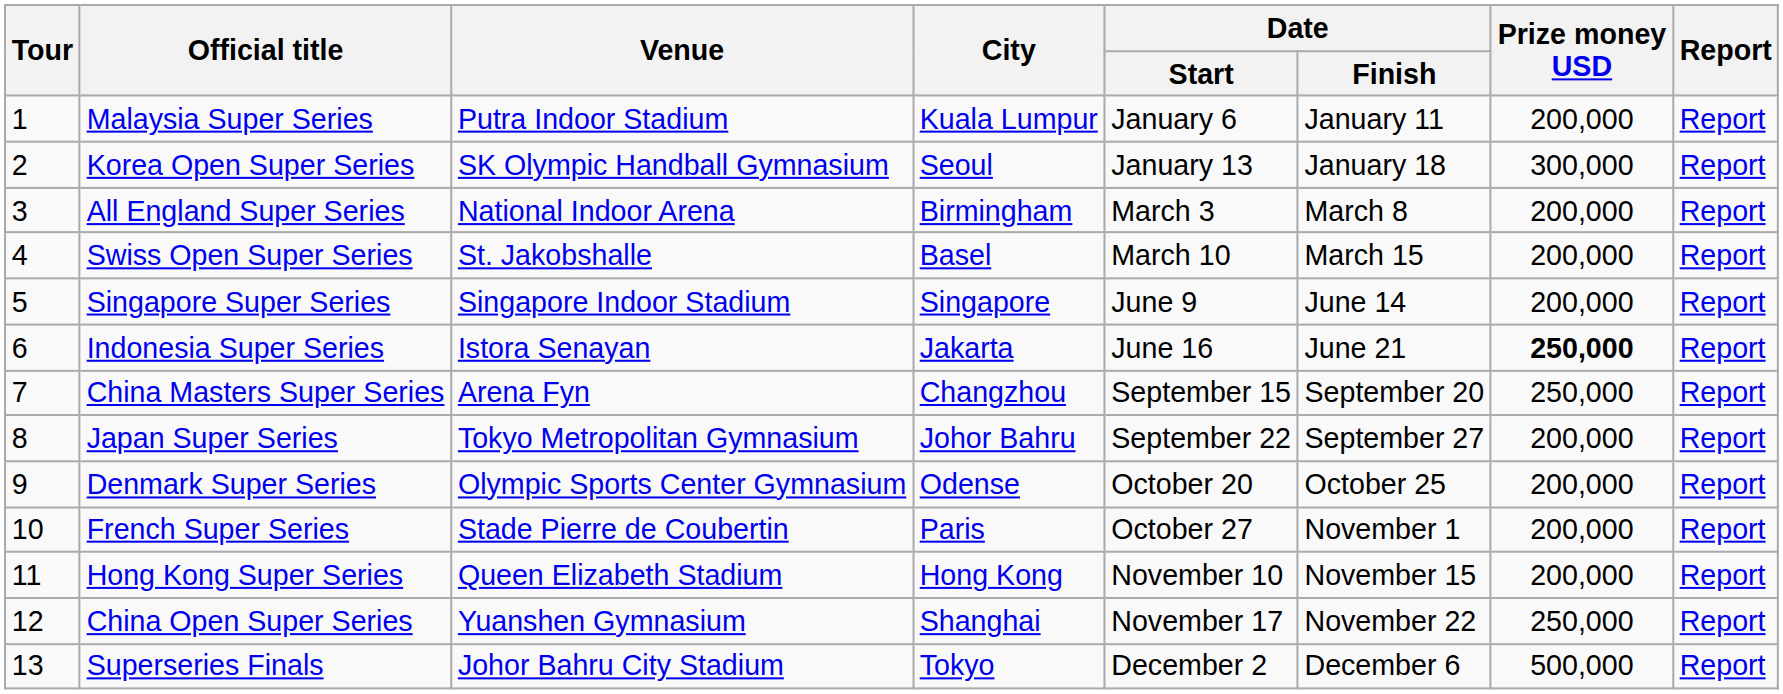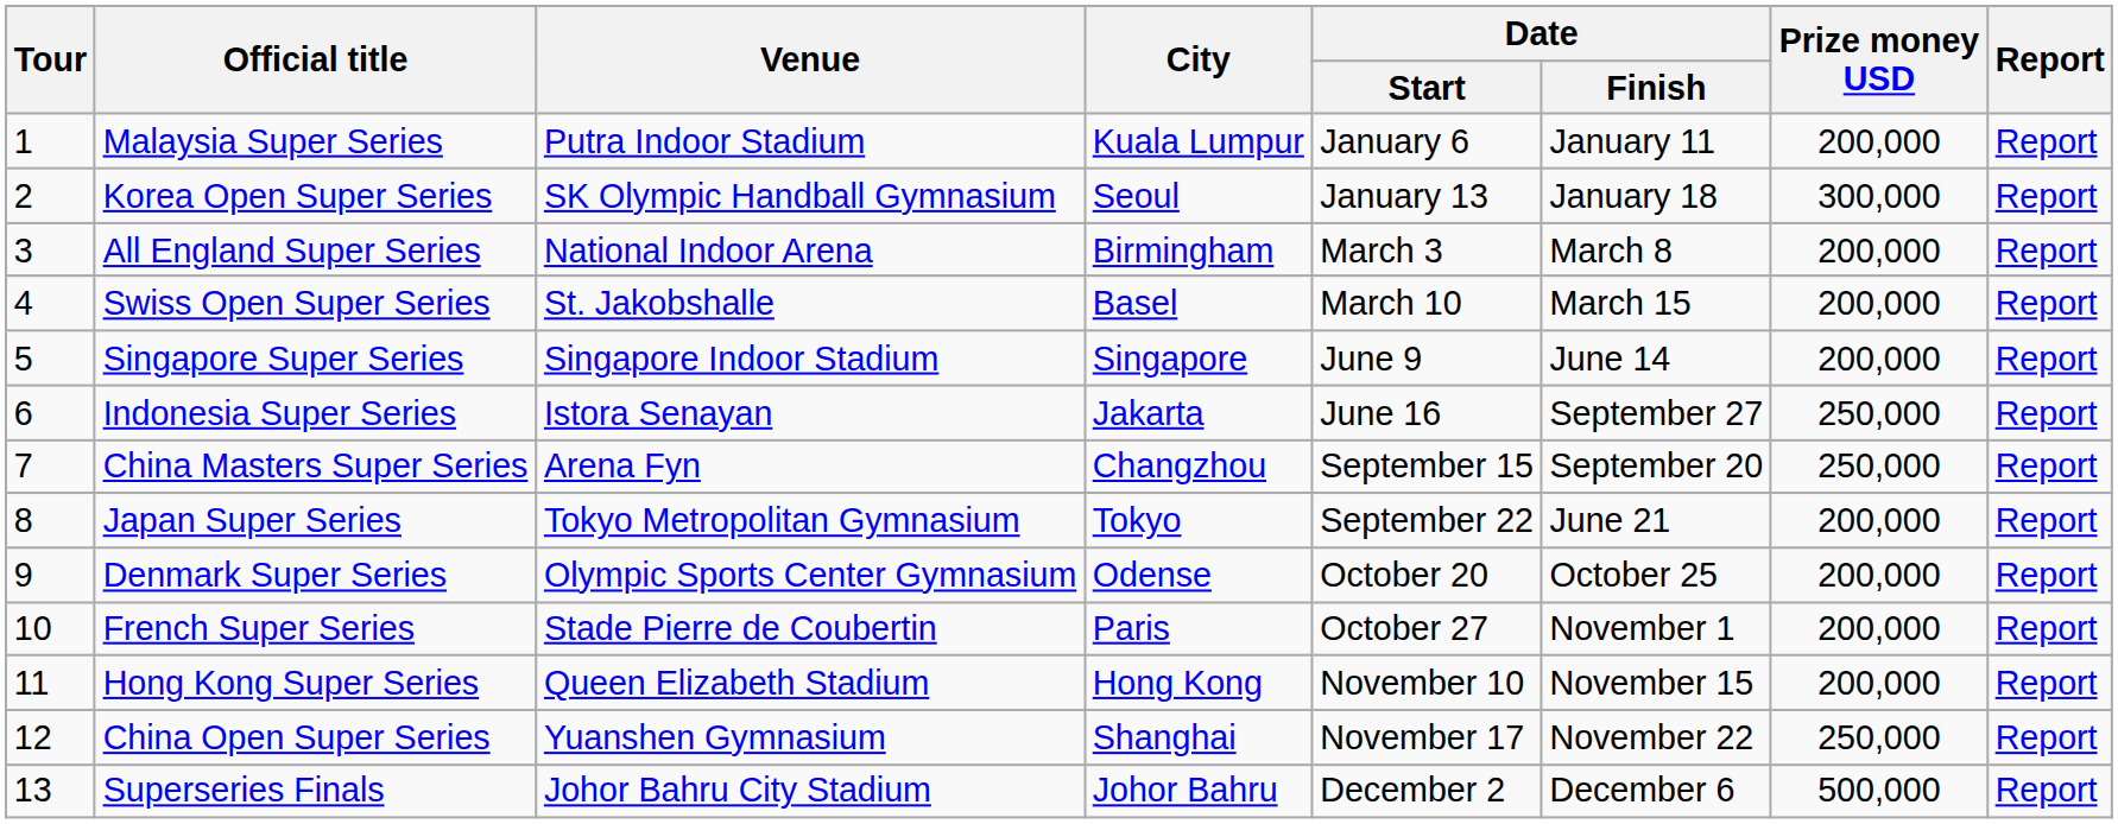 <table class=wikitable style="font-size:89%">
 <tr>
 <th rowspan=2>Tour</th>
 <th rowspan=2>Official title</th>
 <th rowspan=2>Venue</th>
 <th rowspan=2>City</th>
 <th colspan=2>Date</th>
 <th rowspan=2>Prize money <br> <a href='#'>USD</a></th>
 <th rowspan=2>Report</th>
 </tr>
 <tr>
 <th>Start</th>
 <th>Finish</th>
 </tr>
 <tr>
 <td>1</td>
 <td> <a href='#'>Malaysia Super Series</a></td>
 <td><a href='#'>Putra Indoor Stadium</a></td>
 <td><a href='#'>Kuala Lumpur</a></td>
 <td>January 6</td>
 <td>January 11</td>
 <td align=center>200,000</td>
 <td><a href='#'>Report</a></td>
 </tr>
 <tr>
 <td>2</td>
 <td> <a href='#'>Korea Open Super Series</a></td>
 <td><a href='#'>SK Olympic Handball Gymnasium</a></td>
 <td><a href='#'>Seoul</a></td>
 <td>January 13</td>
 <td>January 18</td>
 <td align=center>300,000</td>
 <td><a href='#'>Report</a></td>
 </tr>
 <tr>
 <td>3</td>
 <td> <a href='#'>All England Super Series</a></td>
 <td><a href='#'>National Indoor Arena</a></td>
 <td><a href='#'>Birmingham</a></td>
 <td>March 3</td>
 <td>March 8</td>
 <td align=center>200,000</td>
 <td><a href='#'>Report</a></td>
 </tr>
 <tr>
 <td>4</td>
 <td> <a href='#'>Swiss Open Super Series</a></td>
 <td><a href='#'>St. Jakobshalle</a></td>
 <td><a href='#'>Basel</a></td>
 <td>March 10</td>
 <td>March 15</td>
 <td align=center>200,000</td>
 <td><a href='#'>Report</a></td>
 </tr>
 <tr>
 <td>5</td>
 <td> <a href='#'>Singapore Super Series</a></td>
 <td><a href='#'>Singapore Indoor Stadium</a></td>
 <td><a href='#'>Singapore</a></td>
 <td>June 9</td>
 <td>June 14</td>
 <td align=center>200,000</td>
 <td><a href='#'>Report</a></td>
 </tr>
 <tr>
 <td>6</td>
 <td> <a href='#'>Indonesia Super Series</a></td>
 <td><a href='#'>Istora Senayan</a></td>
 <td><a href='#'>Jakarta</a></td>
 <td>June 16</td>
-<td>June 21</td>
-<td align=center><strong>250,000</strong></td>
+<td>September 27</td>
+<td align=center>250,000</td>
 <td><a href='#'>Report</a></td>
 </tr>
 <tr>
 <td>7</td>
 <td> <a href='#'>China Masters Super Series</a></td>
 <td><a href='#'>Arena Fyn</a></td>
 <td><a href='#'>Changzhou</a></td>
 <td>September 15</td>
 <td>September 20</td>
 <td align=center>250,000</td>
 <td><a href='#'>Report</a></td>
 </tr>
 <tr>
 <td>8</td>
 <td> <a href='#'>Japan Super Series</a></td>
 <td><a href='#'>Tokyo Metropolitan Gymnasium</a></td>
-<td><a href='#'>Johor Bahru</a></td>
+<td><a href='#'>Tokyo</a></td>
 <td>September 22</td>
-<td>September 27</td>
+<td>June 21</td>
 <td align=center>200,000</td>
 <td><a href='#'>Report</a></td>
 </tr>
 <tr>
 <td>9</td>
 <td> <a href='#'>Denmark Super Series</a></td>
 <td><a href='#'>Olympic Sports Center Gymnasium</a></td>
 <td><a href='#'>Odense</a></td>
 <td>October 20</td>
 <td>October 25</td>
 <td align=center>200,000</td>
 <td><a href='#'>Report</a></td>
 </tr>
 <tr>
 <td>10</td>
 <td> <a href='#'>French Super Series</a></td>
 <td><a href='#'>Stade Pierre de Coubertin</a></td>
 <td><a href='#'>Paris</a></td>
 <td>October 27</td>
 <td>November 1</td>
 <td align=center>200,000</td>
 <td><a href='#'>Report</a></td>
 </tr>
 <tr>
 <td>11</td>
 <td> <a href='#'>Hong Kong Super Series</a></td>
 <td><a href='#'>Queen Elizabeth Stadium</a></td>
 <td><a href='#'>Hong Kong</a></td>
 <td>November 10</td>
 <td>November 15</td>
 <td align=center>200,000</td>
 <td><a href='#'>Report</a></td>
 </tr>
 <tr>
 <td>12</td>
 <td> <a href='#'>China Open Super Series</a></td>
 <td><a href='#'>Yuanshen Gymnasium</a></td>
 <td><a href='#'>Shanghai</a></td>
 <td>November 17</td>
 <td>November 22</td>
 <td align=center>250,000</td>
 <td><a href='#'>Report</a></td>
 </tr>
 <tr>
 <td>13</td>
 <td> <a href='#'>Superseries Finals</a></td>
 <td><a href='#'>Johor Bahru City Stadium</a></td>
-<td><a href='#'>Tokyo</a></td>
+<td><a href='#'>Johor Bahru</a></td>
 <td>December 2</td>
 <td>December 6</td>
 <td align=center>500,000</td>
 <td><a href='#'>Report</a></td>
 </tr>
 </table>
